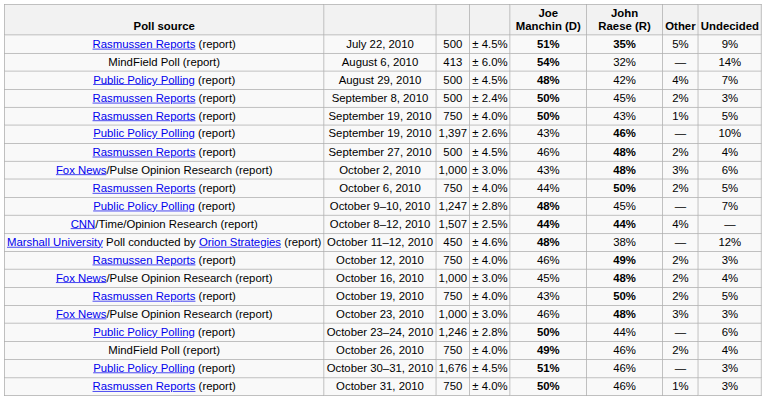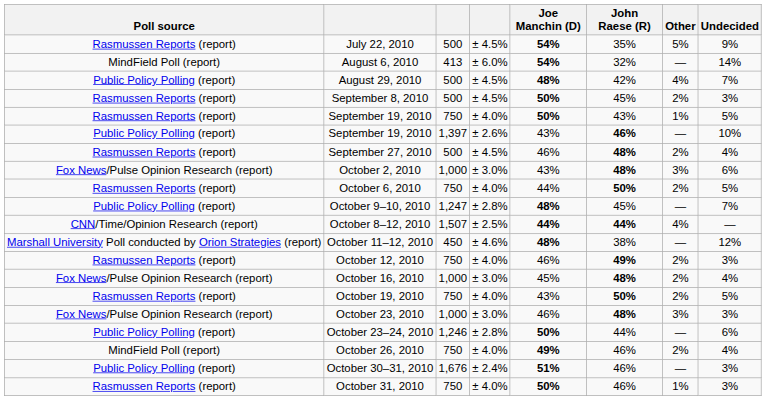 <table class="wikitable" style="text-align:center">
 <tr valign=bottom>
 <th>Poll source</th>
 <th></th>
 <th></th>
 <th></th>
 <th style="width:100px;">Joe<br>Manchin (D)</th>
 <th style="width:100px;">John<br>Raese (R)</th>
 <th>Other</th>
 <th>Undecided</th>
 </tr>
 <tr>
 <td><a href='#'>Rasmussen Reports</a> (report)</td>
 <td>July 22, 2010</td>
 <td>500</td>
 <td>± 4.5%</td>
-<td><strong>51%</strong></td>
-<td><strong>35%</strong></td>
+<td><strong>54%</strong></td>
+<td>35%</td>
 <td>5%</td>
 <td>9%</td>
 </tr>
 <tr>
 <td>MindField Poll (report)</td>
 <td>August 6, 2010</td>
 <td>413</td>
 <td>± 6.0%</td>
 <td><strong>54%</strong></td>
 <td>32%</td>
 <td>—</td>
 <td>14%</td>
 </tr>
 <tr>
 <td><a href='#'>Public Policy Polling</a> (report)</td>
 <td>August 29, 2010</td>
 <td>500</td>
 <td>± 4.5%</td>
 <td><strong>48%</strong></td>
 <td>42%</td>
 <td>4%</td>
 <td>7%</td>
 </tr>
 <tr>
 <td><a href='#'>Rasmussen Reports</a> (report)</td>
 <td>September 8, 2010</td>
 <td>500</td>
-<td>± 2.4%</td>
+<td>± 4.5%</td>
 <td><strong>50%</strong></td>
 <td>45%</td>
 <td>2%</td>
 <td>3%</td>
 </tr>
 <tr>
 <td><a href='#'>Rasmussen Reports</a> (report)</td>
 <td>September 19, 2010</td>
 <td>750</td>
 <td>± 4.0%</td>
 <td><strong>50%</strong></td>
 <td>43%</td>
 <td>1%</td>
 <td>5%</td>
 </tr>
 <tr>
 <td><a href='#'>Public Policy Polling</a> (report)</td>
 <td>September 19, 2010</td>
 <td>1,397</td>
 <td>± 2.6%</td>
 <td>43%</td>
 <td><strong>46%</strong></td>
 <td>—</td>
 <td>10%</td>
 </tr>
 <tr>
 <td><a href='#'>Rasmussen Reports</a> (report)</td>
 <td>September 27, 2010</td>
 <td>500</td>
 <td>± 4.5%</td>
 <td>46%</td>
 <td><strong>48%</strong></td>
 <td>2%</td>
 <td>4%</td>
 </tr>
 <tr>
 <td><a href='#'>Fox News</a>/Pulse Opinion Research (report)</td>
 <td>October 2, 2010</td>
 <td>1,000</td>
 <td>± 3.0%</td>
 <td>43%</td>
 <td><strong>48%</strong></td>
 <td>3%</td>
 <td>6%</td>
 </tr>
 <tr>
 <td><a href='#'>Rasmussen Reports</a> (report)</td>
 <td>October 6, 2010</td>
 <td>750</td>
 <td>± 4.0%</td>
 <td>44%</td>
 <td><strong>50%</strong></td>
 <td>2%</td>
 <td>5%</td>
 </tr>
 <tr>
 <td><a href='#'>Public Policy Polling</a> (report)</td>
 <td>October 9–10, 2010</td>
 <td>1,247</td>
 <td>± 2.8%</td>
 <td><strong>48%</strong></td>
 <td>45%</td>
 <td>—</td>
 <td>7%</td>
 </tr>
 <tr>
 <td><a href='#'>CNN</a>/Time/Opinion Research (report)</td>
 <td>October 8–12, 2010</td>
 <td>1,507</td>
 <td>± 2.5%</td>
 <td><strong>44%</strong></td>
 <td><strong>44%</strong></td>
 <td>4%</td>
 <td>—</td>
 </tr>
 <tr>
 <td><a href='#'>Marshall University</a> Poll conducted by <a href='#'>Orion Strategies</a> (report)</td>
 <td>October 11–12, 2010</td>
 <td>450</td>
 <td>± 4.6%</td>
 <td><strong>48%</strong></td>
 <td>38%</td>
 <td>—</td>
 <td>12%</td>
 </tr>
 <tr>
 <td><a href='#'>Rasmussen Reports</a> (report)</td>
 <td>October 12, 2010</td>
 <td>750</td>
 <td>± 4.0%</td>
 <td>46%</td>
 <td><strong>49%</strong></td>
 <td>2%</td>
 <td>3%</td>
 </tr>
 <tr>
 <td><a href='#'>Fox News</a>/Pulse Opinion Research (report)</td>
 <td>October 16, 2010</td>
 <td>1,000</td>
 <td>± 3.0%</td>
 <td>45%</td>
 <td><strong>48%</strong></td>
 <td>2%</td>
 <td>4%</td>
 </tr>
 <tr>
 <td><a href='#'>Rasmussen Reports</a> (report)</td>
 <td>October 19, 2010</td>
 <td>750</td>
 <td>± 4.0%</td>
 <td>43%</td>
 <td><strong>50%</strong></td>
 <td>2%</td>
 <td>5%</td>
 </tr>
 <tr>
 <td><a href='#'>Fox News</a>/Pulse Opinion Research (report)</td>
 <td>October 23, 2010</td>
 <td>1,000</td>
 <td>± 3.0%</td>
 <td>46%</td>
 <td><strong>48%</strong></td>
 <td>3%</td>
 <td>3%</td>
 </tr>
 <tr>
 <td><a href='#'>Public Policy Polling</a> (report)</td>
 <td>October 23–24, 2010</td>
 <td>1,246</td>
 <td>± 2.8%</td>
 <td><strong>50%</strong></td>
 <td>44%</td>
 <td>—</td>
 <td>6%</td>
 </tr>
 <tr>
 <td>MindField Poll (report)</td>
 <td>October 26, 2010</td>
 <td>750</td>
 <td>± 4.0%</td>
 <td><strong>49%</strong></td>
 <td>46%</td>
 <td>2%</td>
 <td>4%</td>
 </tr>
 <tr>
 <td><a href='#'>Public Policy Polling</a> (report)</td>
 <td>October 30–31, 2010</td>
 <td>1,676</td>
-<td>± 4.5%</td>
+<td>± 2.4%</td>
 <td><strong>51%</strong></td>
 <td>46%</td>
 <td>—</td>
 <td>3%</td>
 </tr>
 <tr>
 <td><a href='#'>Rasmussen Reports</a> (report)</td>
 <td>October 31, 2010</td>
 <td>750</td>
 <td>± 4.0%</td>
 <td><strong>50%</strong></td>
 <td>46%</td>
 <td>1%</td>
 <td>3%</td>
 </tr>
 </table>
